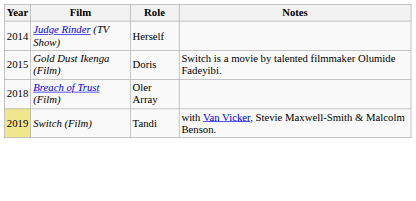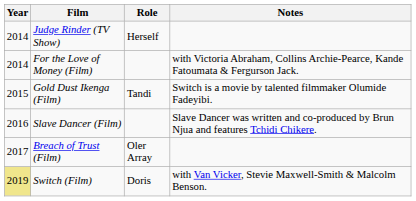 <table class="wikitable">
 <tr align="center">
 <th>Year</th>
 <th>Film</th>
 <th>Role</th>
 <th>Notes</th>
 </tr>
 <tr>
 <td>2014</td>
 <td><em><a href='#'>Judge Rinder</a> (TV Show)</em></td>
 <td>Herself</td>
 <td></td>
 </tr>
 <tr>
+<td>2014</td>
+<td><em>For the Love of Money (Film)</em></td>
+<td></td>
+<td>with Victoria Abraham, Collins Archie-Pearce, Kande Fatoumata & Fergurson Jack.</td>
+</tr>
+<tr>
 <td>2015</td>
 <td><em>Gold Dust Ikenga (Film)</em></td>
-<td>Doris</td>
+<td>Tandi</td>
 <td>Switch is a movie by talented filmmaker Olumide Fadeyibi.</td>
 </tr>
 <tr>
-<td>2018</td>
+<td>2016</td>
+<td><em>Slave Dancer (Film)</em></td>
+<td></td>
+<td>Slave Dancer was written and co-produced by Brun Njua and features <a href='#'>Tchidi Chikere</a>.</td>
+</tr>
+<tr>
+<td>2017</td>
 <td><em><a href='#'>Breach of Trust</a> (Film)</em></td>
 <td>Oler Array</td>
 <td></td>
 </tr>
 <tr>
 <td style="background: khaki;">2019</td>
 <td><em>Switch (Film)</em></td>
-<td>Tandi</td>
+<td>Doris</td>
 <td>with <a href='#'>Van Vicker</a>, Stevie Maxwell-Smith & Malcolm Benson.</td>
 </tr>
 </table>
